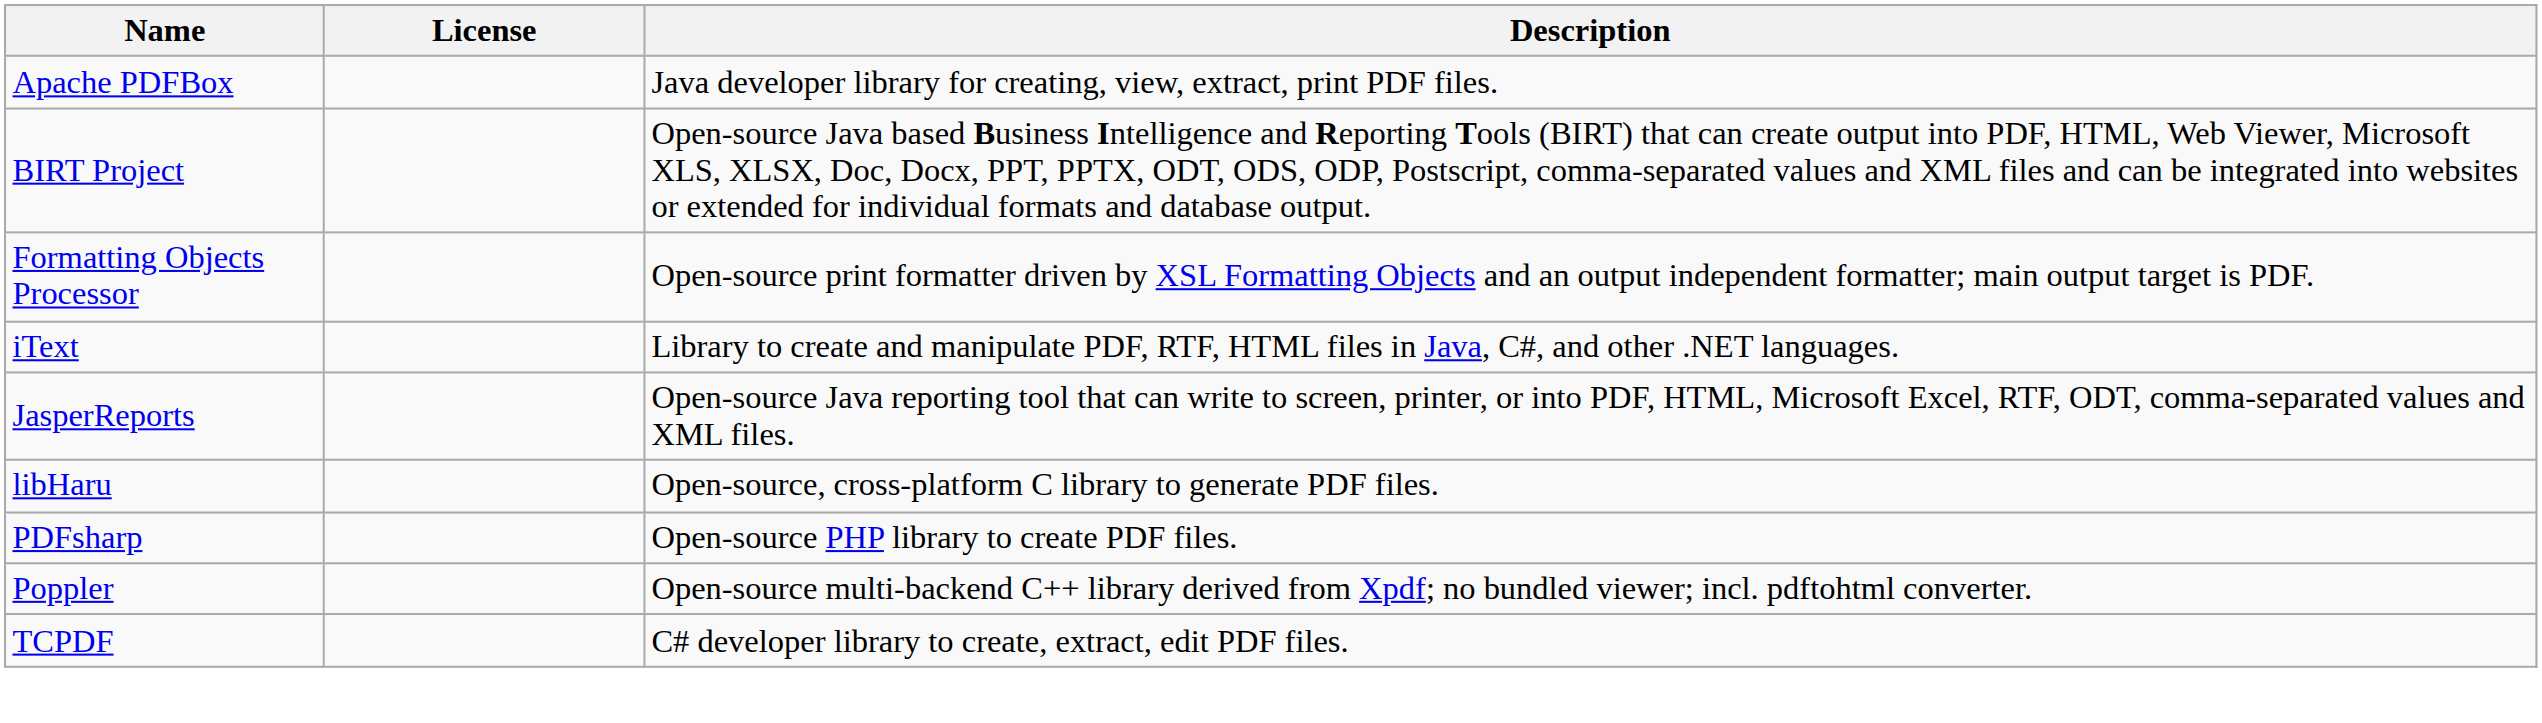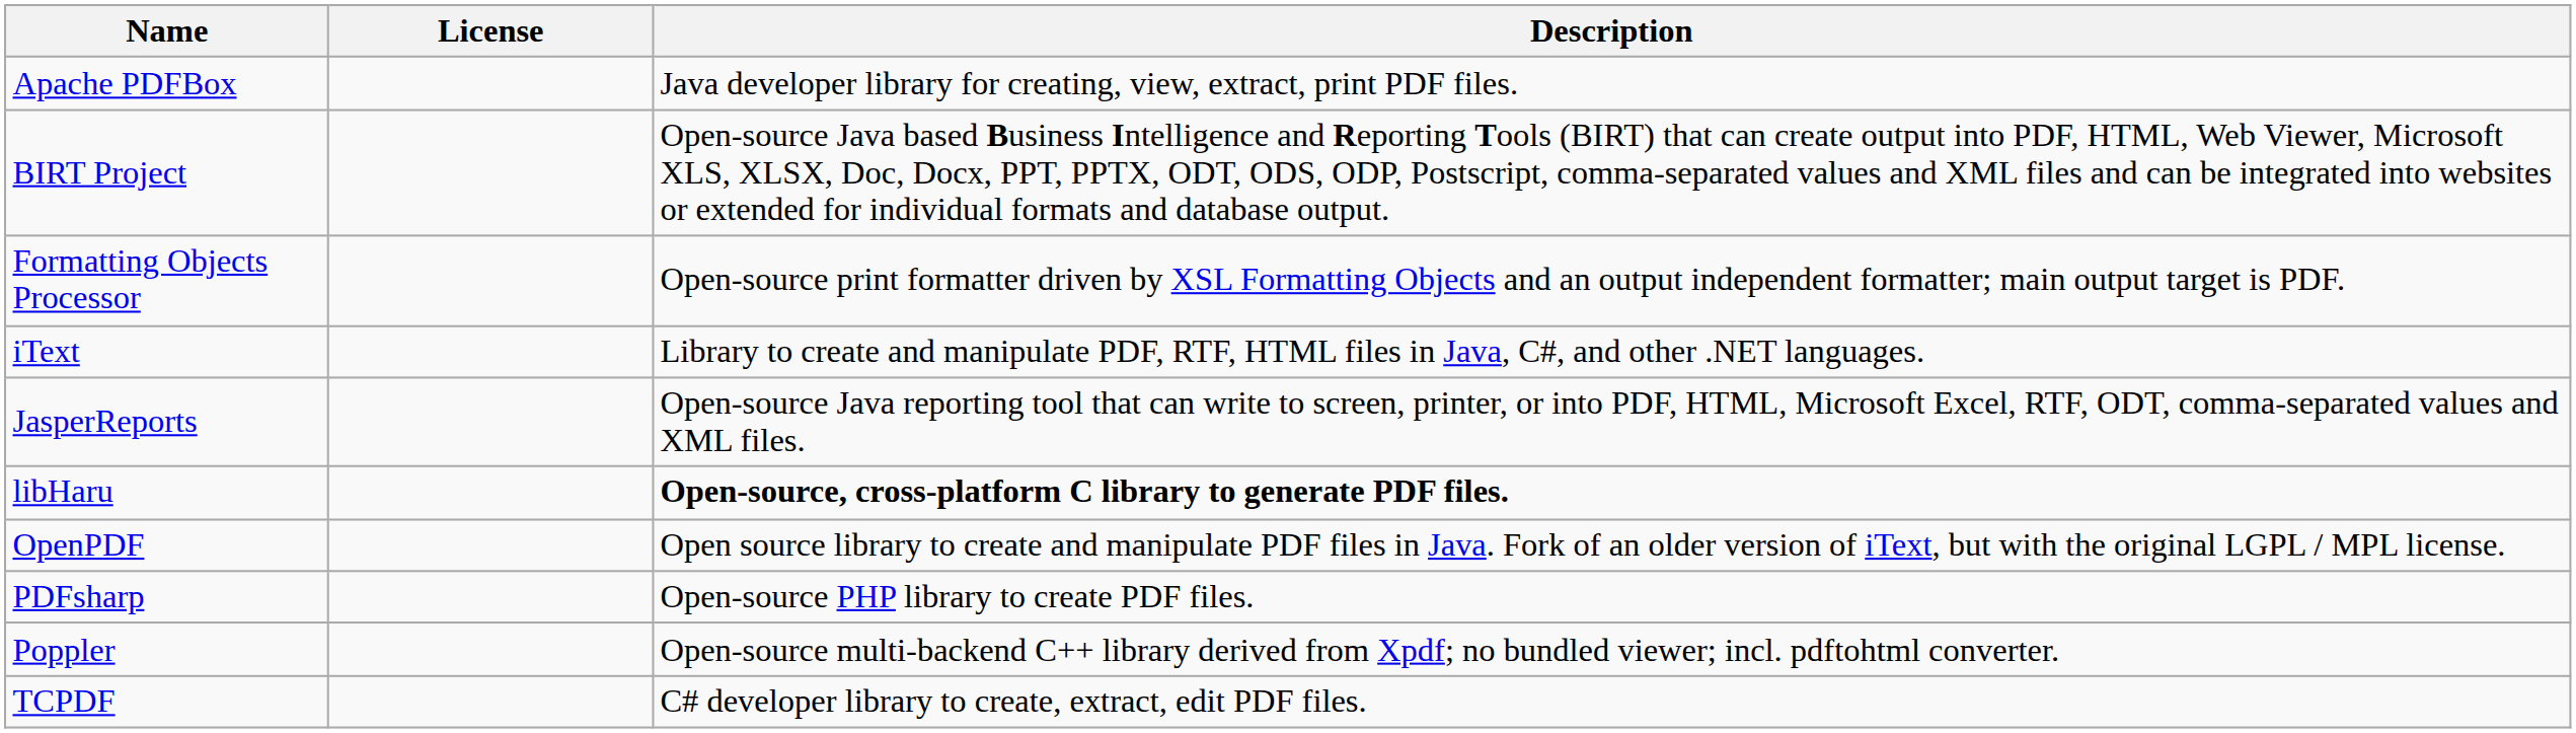 <table class="wikitable sortable">
 <tr>
 <th width=150 scope="col">Name</th>
 <th width=150 scope="col">License</th>
 <th scope="col" class="unsortable">Description</th>
 </tr>
 <tr>
 <td><a href='#'>Apache PDFBox</a></td>
 <td></td>
 <td>Java developer library for creating, view, extract, print PDF files.</td>
 </tr>
 <tr>
 <td><a href='#'>BIRT Project</a></td>
 <td></td>
 <td>Open-source Java based <strong>B</strong>usiness <strong>I</strong>ntelligence and <strong>R</strong>eporting <strong>T</strong>ools (BIRT) that can create output into PDF, HTML, Web Viewer, Microsoft XLS, XLSX, Doc, Docx, PPT, PPTX, ODT, ODS, ODP, Postscript, comma-separated values and XML files and can be integrated into websites or extended for individual formats and database output.</td>
 </tr>
 <tr>
 <td><a href='#'>Formatting Objects Processor</a></td>
 <td></td>
 <td>Open-source print formatter driven by <a href='#'>XSL Formatting Objects</a> and an output independent formatter; main output target is PDF.</td>
 </tr>
 <tr>
 <td><a href='#'>iText</a></td>
 <td></td>
 <td>Library to create and manipulate PDF, RTF, HTML files in <a href='#'>Java</a>, C#, and other .NET languages.</td>
 </tr>
 <tr>
 <td><a href='#'>JasperReports</a></td>
 <td></td>
 <td>Open-source Java reporting tool that can write to screen, printer, or into PDF, HTML, Microsoft Excel, RTF, ODT, comma-separated values and XML files.</td>
 </tr>
 <tr>
 <td><a href='#'>libHaru</a></td>
 <td></td>
-<td>Open-source, cross-platform C library to generate PDF files.</td>
+<td><strong>Open-source, cross-platform C library to generate PDF files.</strong></td>
+</tr>
+<tr>
+<td><a href='#'>OpenPDF</a></td>
+<td></td>
+<td>Open source library to create and manipulate PDF files in <a href='#'>Java</a>. Fork of an older version of <a href='#'>iText</a>, but with the original LGPL / MPL license.</td>
 </tr>
 <tr>
 <td><a href='#'>PDFsharp</a></td>
 <td></td>
 <td>Open-source <a href='#'>PHP</a> library to create PDF files.</td>
 </tr>
 <tr>
 <td><a href='#'>Poppler</a></td>
 <td></td>
 <td>Open-source multi-backend C++ library derived from <a href='#'>Xpdf</a>; no bundled viewer; incl. pdftohtml converter.</td>
 </tr>
 <tr>
 <td><a href='#'>TCPDF</a></td>
 <td></td>
 <td>C# developer library to create, extract, edit PDF files.</td>
 </tr>
 </table>
